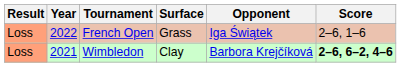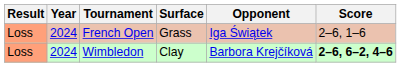 <table class="sortable wikitable">
 <tr>
 <th>Result</th>
 <th>Year</th>
 <th>Tournament</th>
 <th>Surface</th>
 <th>Opponent</th>
 <th class="unsortable">Score</th>
 </tr>
 <tr bgcolor=ebc2af>
 <td bgcolor=ffa07a>Loss</td>
-<td><a href='#'>2022</a></td>
+<td><a href='#'>2024</a></td>
 <td><a href='#'>French Open</a></td>
 <td>Grass</td>
 <td> <a href='#'>Iga Świątek</a></td>
 <td>2–6, 1–6</td>
 </tr>
 <tr bgcolor=ccffcc>
 <td bgcolor=ffa07a>Loss</td>
-<td><a href='#'>2021</a></td>
+<td><a href='#'>2024</a></td>
 <td><a href='#'>Wimbledon</a></td>
 <td>Clay</td>
 <td> <a href='#'>Barbora Krejčíková</a></td>
 <td><strong>2–6, 6–2, 4–6</strong></td>
 </tr>
 </table>
